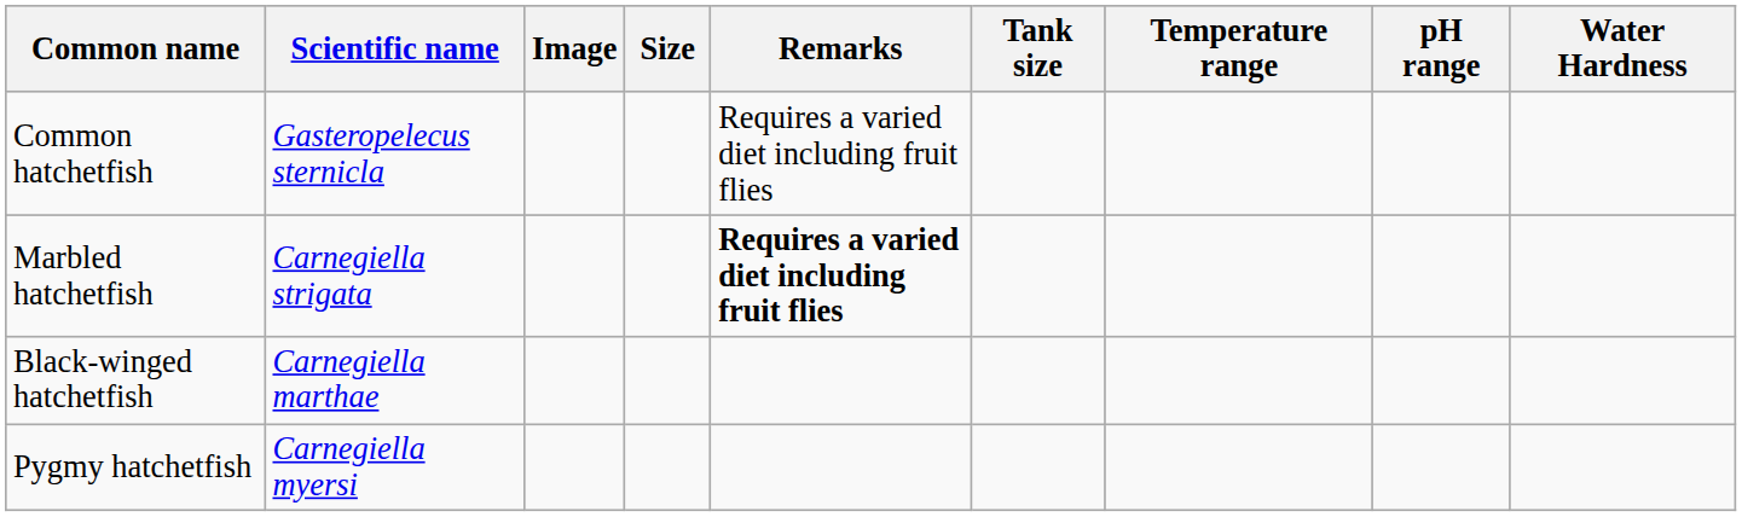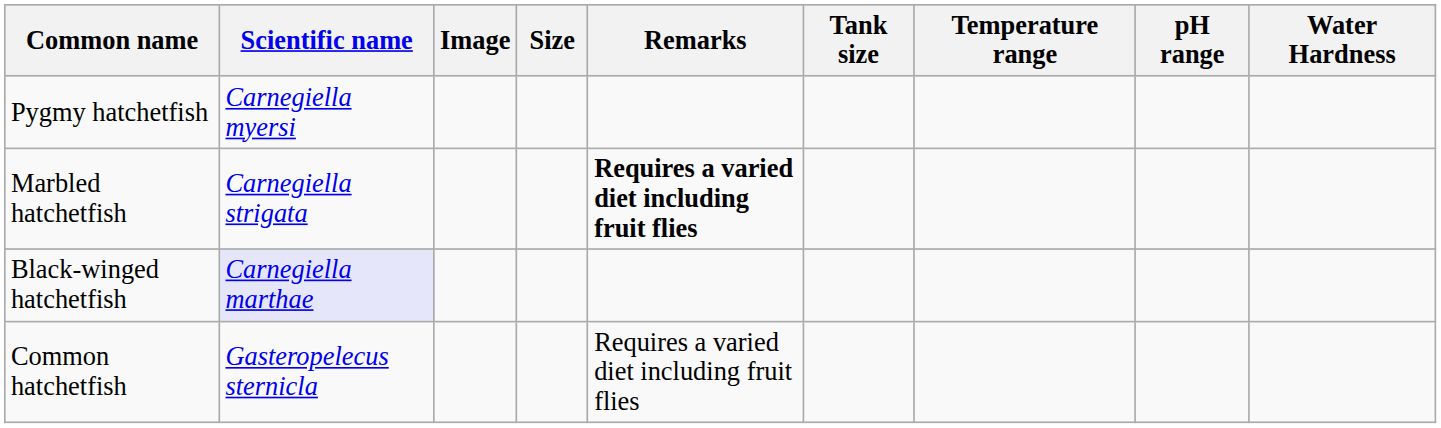 <table class="wikitable sortable">
 <tr>
 <th width="15%">Common name</th>
 <th width="15%"><a href='#'>Scientific name</a></th>
 <th width="1%">Image</th>
 <th width="5%">Size</th>
 <th width="15%">Remarks</th>
 <th>Tank size</th>
 <th class="unsortable">Temperature range</th>
 <th class="unsortable">pH range</th>
 <th>Water Hardness</th>
 </tr>
 <tr>
-<td>Common hatchetfish</td>
-<td><em><a href='#'>Gasteropelecus sternicla</a></em></td>
+<td>Pygmy hatchetfish</td>
+<td><em><a href='#'>Carnegiella myersi</a></em></td>
+<td></td>
 <td align="center"></td>
-<td align="center"></td>
-<td>Requires a varied diet including fruit flies</td>
+<td></td>
 <td></td>
 <td></td>
 <td></td>
 <td></td>
 </tr>
 <tr>
 <td>Marbled hatchetfish</td>
 <td><em><a href='#'>Carnegiella strigata</a></em></td>
 <td align="center"></td>
 <td align="center"></td>
 <td><strong>Requires a varied diet including fruit flies</strong></td>
 <td></td>
 <td></td>
 <td></td>
 <td></td>
 </tr>
 <tr>
 <td>Black-winged hatchetfish</td>
-<td><em><a href='#'>Carnegiella marthae</a></em></td>
+<td style="background: lavender;"><em><a href='#'>Carnegiella marthae</a></em></td>
 <td align="center"></td>
 <td align="center"></td>
 <td></td>
 <td></td>
 <td></td>
 <td></td>
 <td></td>
 </tr>
 <tr>
-<td>Pygmy hatchetfish</td>
-<td><em><a href='#'>Carnegiella myersi</a></em></td>
-<td></td>
+<td>Common hatchetfish</td>
+<td><em><a href='#'>Gasteropelecus sternicla</a></em></td>
 <td align="center"></td>
-<td></td>
+<td align="center"></td>
+<td>Requires a varied diet including fruit flies</td>
 <td></td>
 <td></td>
 <td></td>
 <td></td>
 </tr>
 </table>
